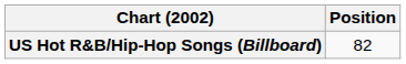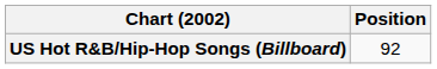 <table class="wikitable plainrowheaders" style="text-align:center;">
 <tr>
 <th scope="col">Chart (2002)</th>
 <th scope="col">Position</th>
 </tr>
 <tr>
 <th scope="row">US Hot R&B/Hip-Hop Songs (<em>Billboard</em>)</th>
-<td>82</td>
+<td>92</td>
 </tr>
 </table>
